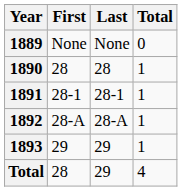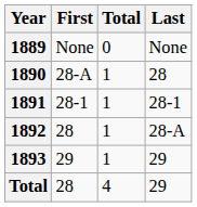 <table class="wikitable">
 <tr>
 <th>Year</th>
 <th>First</th>
+<th>Total</th>
 <th>Last</th>
-<th>Total</th>
 </tr>
 <tr>
 <th>1889</th>
 <td>None</td>
+<td>0</td>
 <td>None</td>
-<td>0</td>
 </tr>
 <tr>
 <th>1890</th>
+<td>28-A</td>
+<td>1</td>
 <td>28</td>
-<td>28</td>
-<td>1</td>
 </tr>
 <tr>
 <th>1891</th>
 <td>28-1</td>
+<td>1</td>
 <td>28-1</td>
-<td>1</td>
 </tr>
 <tr>
 <th>1892</th>
+<td>28</td>
+<td>1</td>
 <td>28-A</td>
-<td>28-A</td>
-<td>1</td>
 </tr>
 <tr>
 <th>1893</th>
 <td>29</td>
+<td>1</td>
 <td>29</td>
-<td>1</td>
 </tr>
 <tr>
 <th>Total</th>
 <td>28</td>
+<td>4</td>
 <td>29</td>
-<td>4</td>
 </tr>
 </table>
